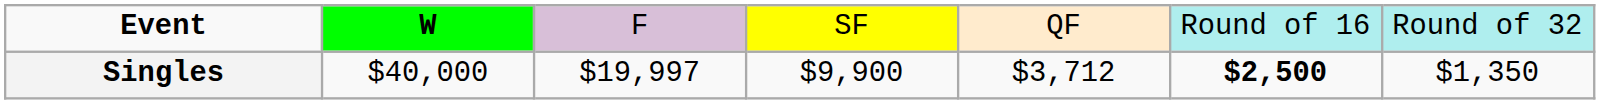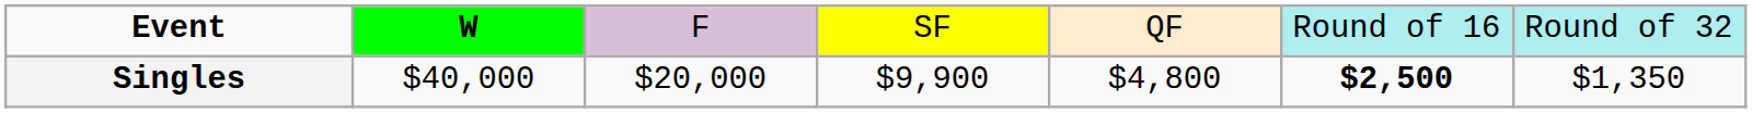 <table class=wikitable style=font-size:95%;text-align:center>
 <tr>
 <td style="width:130px"><strong>Event</strong></td>
 <td style="width:85px; background:lime"><strong>W</strong></td>
 <td style="width:85px; background:thistle">F</td>
 <td style="width:85px; background:#ffff00">SF</td>
 <td style="width:85px; background:#ffebcd">QF</td>
 <td style="width:85px; background:#afeeee">Round of 16</td>
 <td style="width:85px; background:#afeeee">Round of 32</td>
 </tr>
 <tr>
 <th style=background:#f3f3f3>Singles </th>
 <td>$40,000</td>
-<td>$19,997</td>
+<td>$20,000</td>
 <td>$9,900</td>
-<td>$3,712</td>
+<td>$4,800</td>
 <td><strong>$2,500</strong></td>
 <td>$1,350</td>
 </tr>
 </table>
